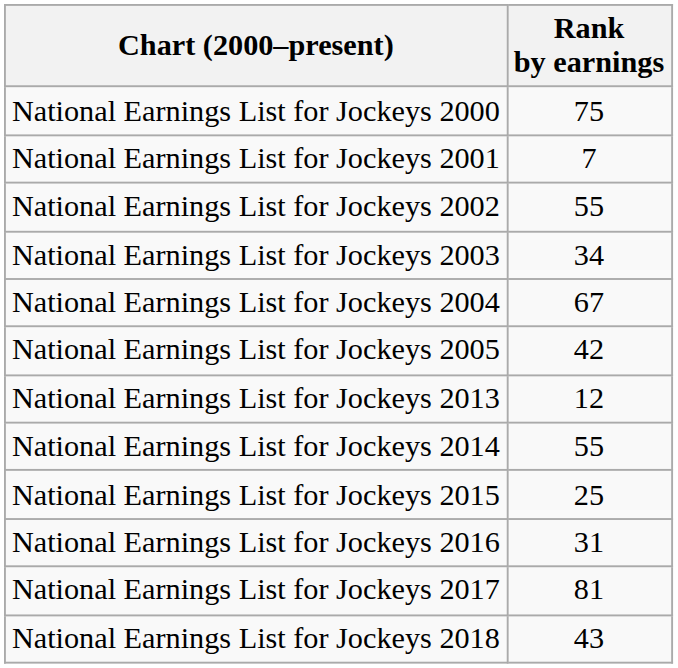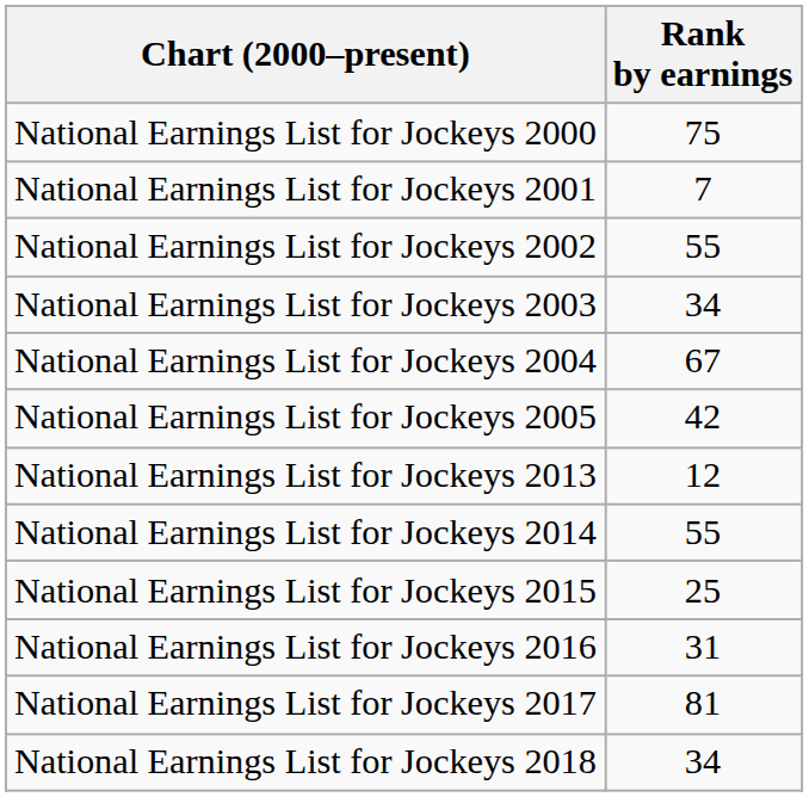 <table class="wikitable sortable">
 <tr>
 <th>Chart (2000–present)</th>
 <th>Rank<br>by earnings</th>
 </tr>
 <tr>
 <td>National Earnings List for Jockeys 2000</td>
 <td style="text-align:center;">75</td>
 </tr>
 <tr>
 <td>National Earnings List for Jockeys 2001</td>
 <td style="text-align:center;">7</td>
 </tr>
 <tr>
 <td>National Earnings List for Jockeys 2002</td>
 <td style="text-align:center;">55</td>
 </tr>
 <tr>
 <td>National Earnings List for Jockeys 2003</td>
 <td style="text-align:center;">34</td>
 </tr>
 <tr>
 <td>National Earnings List for Jockeys 2004</td>
 <td style="text-align:center;">67</td>
 </tr>
 <tr>
 <td>National Earnings List for Jockeys 2005</td>
 <td style="text-align:center;">42</td>
 </tr>
 <tr>
 <td>National Earnings List for Jockeys 2013</td>
 <td style="text-align:center;">12</td>
 </tr>
 <tr>
 <td>National Earnings List for Jockeys 2014</td>
 <td style="text-align:center;">55</td>
 </tr>
 <tr>
 <td>National Earnings List for Jockeys 2015</td>
 <td style="text-align:center;">25</td>
 </tr>
 <tr>
 <td>National Earnings List for Jockeys 2016</td>
 <td style="text-align:center;">31</td>
 </tr>
 <tr>
 <td>National Earnings List for Jockeys 2017</td>
 <td style="text-align:center;">81</td>
 </tr>
 <tr>
 <td>National Earnings List for Jockeys 2018</td>
-<td style="text-align:center;">43</td>
+<td style="text-align:center;">34</td>
 </tr>
 </table>
